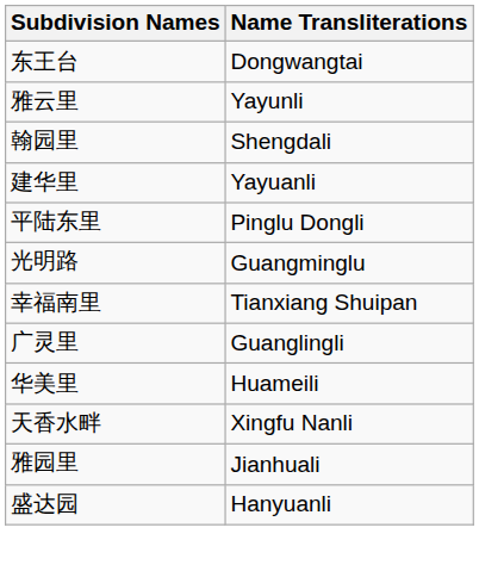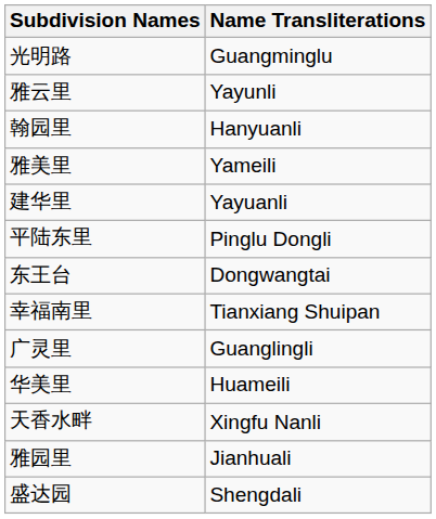 <table class="wikitable sortable">
 <tr>
 <th>Subdivision Names</th>
 <th>Name Transliterations</th>
 </tr>
 <tr>
-<td>东王台</td>
-<td>Dongwangtai</td>
+<td>光明路</td>
+<td>Guangminglu</td>
 </tr>
 <tr>
 <td>雅云里</td>
 <td>Yayunli</td>
 </tr>
 <tr>
 <td>翰园里</td>
-<td>Shengdali</td>
+<td>Hanyuanli</td>
+</tr>
+<tr>
+<td>雅美里</td>
+<td>Yameili</td>
 </tr>
 <tr>
 <td>建华里</td>
 <td>Yayuanli</td>
 </tr>
 <tr>
 <td>平陆东里</td>
 <td>Pinglu Dongli</td>
 </tr>
 <tr>
-<td>光明路</td>
-<td>Guangminglu</td>
+<td>东王台</td>
+<td>Dongwangtai</td>
 </tr>
 <tr>
 <td>幸福南里</td>
 <td>Tianxiang Shuipan</td>
 </tr>
 <tr>
 <td>广灵里</td>
 <td>Guanglingli</td>
 </tr>
 <tr>
 <td>华美里</td>
 <td>Huameili</td>
 </tr>
 <tr>
 <td>天香水畔</td>
 <td>Xingfu Nanli</td>
 </tr>
 <tr>
 <td>雅园里</td>
 <td>Jianhuali</td>
 </tr>
 <tr>
 <td>盛达园</td>
-<td>Hanyuanli</td>
+<td>Shengdali</td>
 </tr>
 </table>
